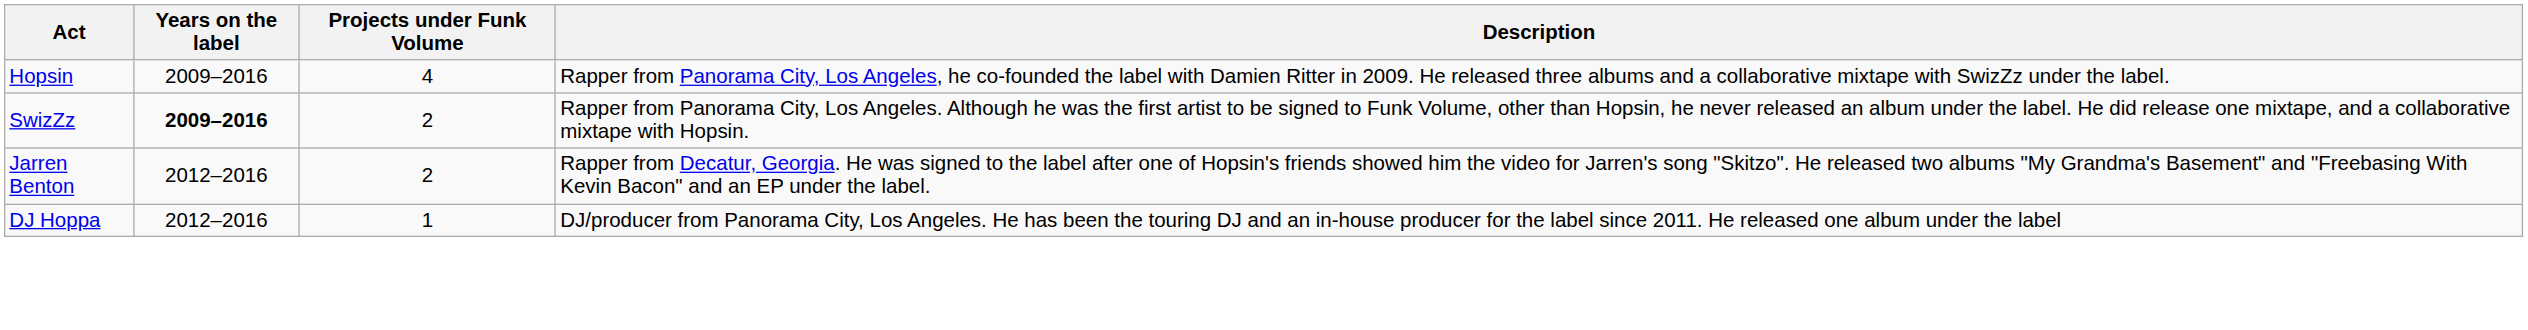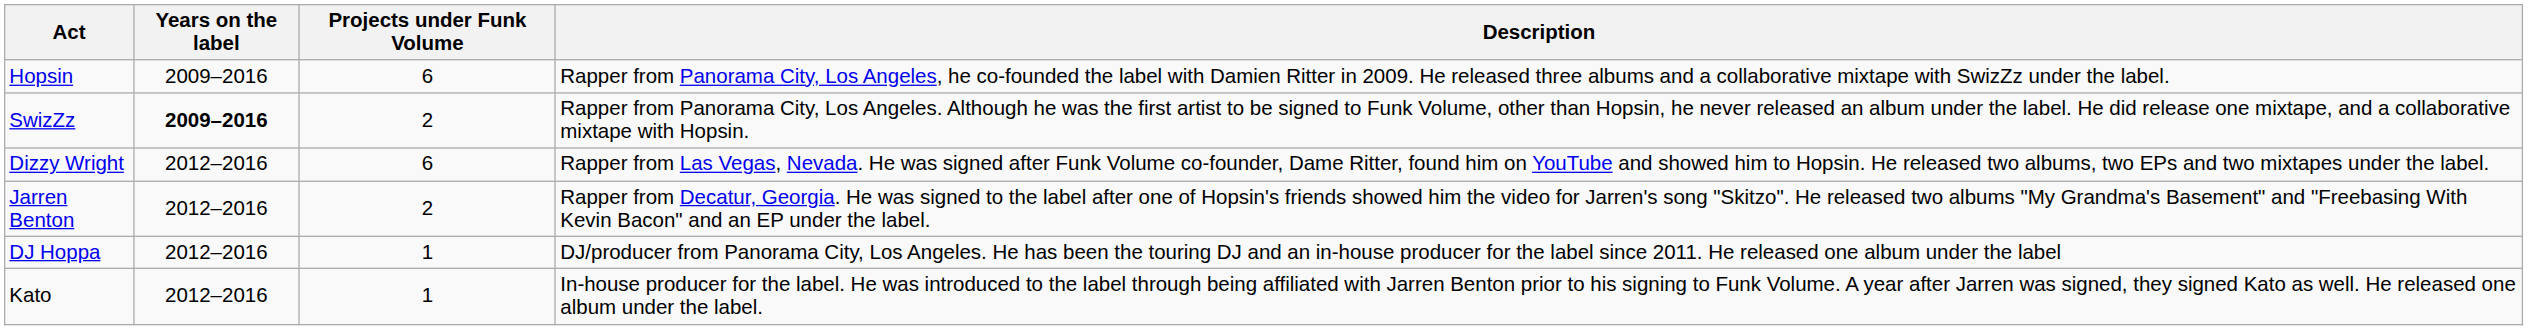 <table class="wikitable">
 <tr>
 <th>Act</th>
 <th>Years on the label</th>
 <th>Projects under Funk Volume</th>
 <th>Description</th>
 </tr>
 <tr>
 <td><a href='#'>Hopsin</a></td>
 <td style="text-align:center;">2009–2016</td>
-<td style="text-align:center;">4</td>
+<td style="text-align:center;">6</td>
 <td>Rapper from <a href='#'>Panorama City, Los Angeles</a>, he co-founded the label with Damien Ritter in 2009. He released three albums and a collaborative mixtape with SwizZz under the label.</td>
 </tr>
 <tr>
 <td><a href='#'>SwizZz</a></td>
 <td style="text-align:center;"><strong>2009–2016</strong></td>
 <td style="text-align:center;">2</td>
 <td>Rapper from Panorama City, Los Angeles. Although he was the first artist to be signed to Funk Volume, other than Hopsin, he never released an album under the label. He did release one mixtape, and a collaborative mixtape with Hopsin.</td>
+</tr>
+<tr>
+<td><a href='#'>Dizzy Wright</a></td>
+<td style="text-align:center;">2012–2016</td>
+<td style="text-align:center;">6</td>
+<td>Rapper from <a href='#'>Las Vegas</a>, <a href='#'>Nevada</a>. He was signed after Funk Volume co-founder, Dame Ritter, found him on <a href='#'>YouTube</a> and showed him to Hopsin. He released two albums, two EPs and two mixtapes under the label.</td>
 </tr>
 <tr>
 <td><a href='#'>Jarren Benton</a></td>
 <td style="text-align:center;">2012–2016</td>
 <td style="text-align:center;">2</td>
 <td>Rapper from <a href='#'>Decatur, Georgia</a>. He was signed to the label after one of Hopsin's friends showed him the video for Jarren's song "Skitzo". He released two albums "My Grandma's Basement" and "Freebasing With Kevin Bacon" and an EP under the label.</td>
 </tr>
 <tr>
 <td><a href='#'>DJ Hoppa</a></td>
 <td style="text-align:center;">2012–2016</td>
 <td style="text-align:center;">1</td>
 <td>DJ/producer from Panorama City, Los Angeles. He has been the touring DJ and an in-house producer for the label since 2011. He released one album under the label</td>
 </tr>
+<tr>
+<td>Kato</td>
+<td style="text-align:center;">2012–2016</td>
+<td style="text-align:center;">1</td>
+<td>In-house producer for the label. He was introduced to the label through being affiliated with Jarren Benton prior to his signing to Funk Volume. A year after Jarren was signed, they signed Kato as well. He released one album under the label.</td>
+</tr>
 </table>
